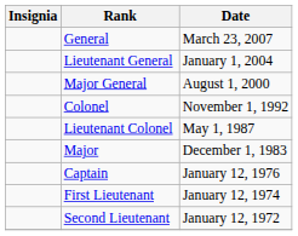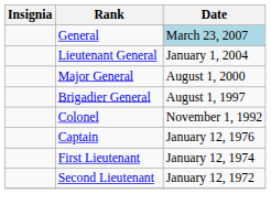 <table class="wikitable">
 <tr>
 <th>Insignia</th>
 <th>Rank</th>
 <th>Date</th>
 </tr>
 <tr>
 <td></td>
 <td><a href='#'>General</a></td>
-<td>March 23, 2007</td>
+<td style="background: lightblue;">March 23, 2007</td>
 </tr>
 <tr>
 <td></td>
 <td><a href='#'>Lieutenant General</a> </td>
 <td>January 1, 2004</td>
 </tr>
 <tr>
 <td></td>
 <td><a href='#'>Major General</a></td>
 <td>August 1, 2000</td>
 </tr>
 <tr>
 <td></td>
-<td><a href='#'>Colonel</a></td>
-<td>November 1, 1992</td>
+<td><a href='#'>Brigadier General</a></td>
+<td>August 1, 1997</td>
 </tr>
 <tr>
 <td></td>
-<td><a href='#'>Lieutenant Colonel</a></td>
-<td>May 1, 1987</td>
-</tr>
-<tr>
-<td></td>
-<td><a href='#'>Major</a></td>
-<td>December 1, 1983</td>
+<td><a href='#'>Colonel</a></td>
+<td>November 1, 1992</td>
 </tr>
 <tr>
 <td></td>
 <td><a href='#'>Captain</a></td>
 <td>January 12, 1976</td>
 </tr>
 <tr>
 <td></td>
 <td><a href='#'>First Lieutenant</a></td>
 <td>January 12, 1974</td>
 </tr>
 <tr>
 <td></td>
 <td><a href='#'>Second Lieutenant</a></td>
 <td>January 12, 1972</td>
 </tr>
 <tr>
 </tr>
 </table>
